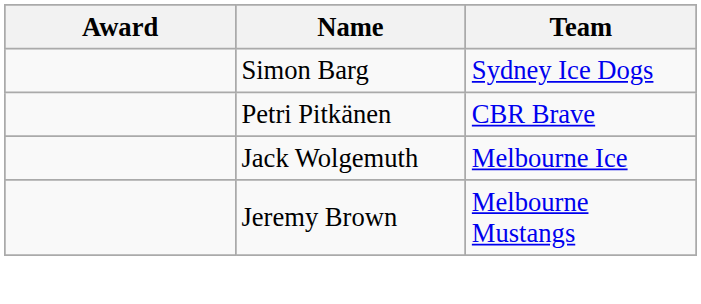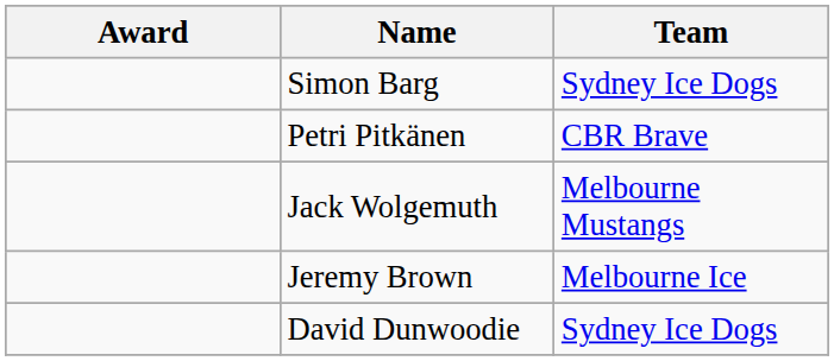 <table class="sortable wikitable" style="width:25%;text-align:left;font-size:95%;">
 <tr>
 <th width=100>Award</th>
 <th width=100>Name</th>
 <th width=100>Team</th>
 </tr>
 <tr>
 <td></td>
 <td> Simon Barg</td>
 <td><a href='#'>Sydney Ice Dogs</a></td>
 </tr>
 <tr>
 <td></td>
 <td> Petri Pitkänen</td>
 <td><a href='#'>CBR Brave</a></td>
 </tr>
 <tr>
 <td></td>
 <td> Jack Wolgemuth</td>
+<td><a href='#'>Melbourne Mustangs</a></td>
+</tr>
+<tr>
+<td></td>
+<td> Jeremy Brown</td>
 <td><a href='#'>Melbourne Ice</a></td>
 </tr>
 <tr>
 <td></td>
-<td> Jeremy Brown</td>
-<td><a href='#'>Melbourne Mustangs</a></td>
+<td> David Dunwoodie</td>
+<td><a href='#'>Sydney Ice Dogs</a></td>
 </tr>
 </table>
